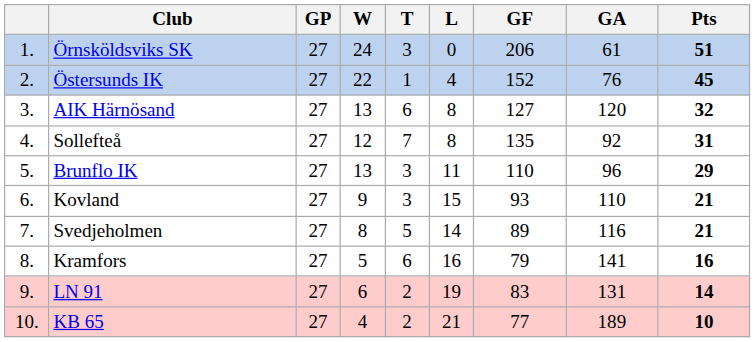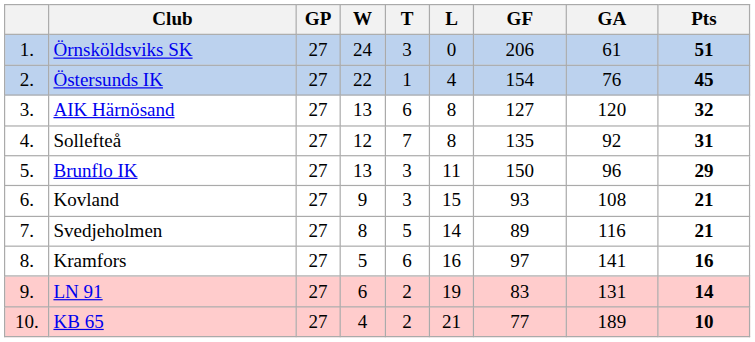 <table class="wikitable">
 <tr>
 <th width="30"></th>
 <th width="200">Club</th>
 <th width="30">GP</th>
 <th width="30">W</th>
 <th width="30">T</th>
 <th width="30">L</th>
 <th width="70">GF</th>
 <th width="70">GA</th>
 <th width="70">Pts</th>
 </tr>
 <tr bgcolor="#BCD2EE" align="center">
 <td>1.</td>
 <td align="left"><a href='#'>Örnsköldsviks SK</a></td>
 <td>27</td>
 <td>24</td>
 <td>3</td>
 <td>0</td>
 <td>206</td>
 <td>61</td>
 <td><strong>51</strong></td>
 </tr>
 <tr bgcolor="#BCD2EE" align="center">
 <td>2.</td>
 <td align="left"><a href='#'>Östersunds IK</a></td>
 <td>27</td>
 <td>22</td>
 <td>1</td>
 <td>4</td>
-<td>152</td>
+<td>154</td>
 <td>76</td>
 <td><strong>45</strong></td>
 </tr>
 <tr bgcolor="#FFFFFF" align="center">
 <td>3.</td>
 <td align="left"><a href='#'>AIK Härnösand</a></td>
 <td>27</td>
 <td>13</td>
 <td>6</td>
 <td>8</td>
 <td>127</td>
 <td>120</td>
 <td><strong>32</strong></td>
 </tr>
 <tr bgcolor="#FFFFFF" align="center">
 <td>4.</td>
 <td align="left">Sollefteå</td>
 <td>27</td>
 <td>12</td>
 <td>7</td>
 <td>8</td>
 <td>135</td>
 <td>92</td>
 <td><strong>31</strong></td>
 </tr>
 <tr bgcolor="#FFFFFF" align="center">
 <td>5.</td>
 <td align="left"><a href='#'>Brunflo IK</a></td>
 <td>27</td>
 <td>13</td>
 <td>3</td>
 <td>11</td>
-<td>110</td>
+<td>150</td>
 <td>96</td>
 <td><strong>29</strong></td>
 </tr>
 <tr bgcolor="#FFFFFF" align="center">
 <td>6.</td>
 <td align="left">Kovland</td>
 <td>27</td>
 <td>9</td>
 <td>3</td>
 <td>15</td>
 <td>93</td>
-<td>110</td>
+<td>108</td>
 <td><strong>21</strong></td>
 </tr>
 <tr bgcolor="#FFFFFF" align="center">
 <td>7.</td>
 <td align="left">Svedjeholmen</td>
 <td>27</td>
 <td>8</td>
 <td>5</td>
 <td>14</td>
 <td>89</td>
 <td>116</td>
 <td><strong>21</strong></td>
 </tr>
 <tr bgcolor="#FFFFFF" align="center">
 <td>8.</td>
 <td align="left">Kramfors</td>
 <td>27</td>
 <td>5</td>
 <td>6</td>
 <td>16</td>
-<td>79</td>
+<td>97</td>
 <td>141</td>
 <td><strong>16</strong></td>
 </tr>
 <tr bgcolor="#FFCCCC" align="center">
 <td>9.</td>
 <td align="left"><a href='#'>LN 91</a></td>
 <td>27</td>
 <td>6</td>
 <td>2</td>
 <td>19</td>
 <td>83</td>
 <td>131</td>
 <td><strong>14</strong></td>
 </tr>
 <tr bgcolor="#FFCCCC" align="center">
 <td>10.</td>
 <td align="left"><a href='#'>KB 65</a></td>
 <td>27</td>
 <td>4</td>
 <td>2</td>
 <td>21</td>
 <td>77</td>
 <td>189</td>
 <td><strong>10</strong></td>
 </tr>
 </table>
